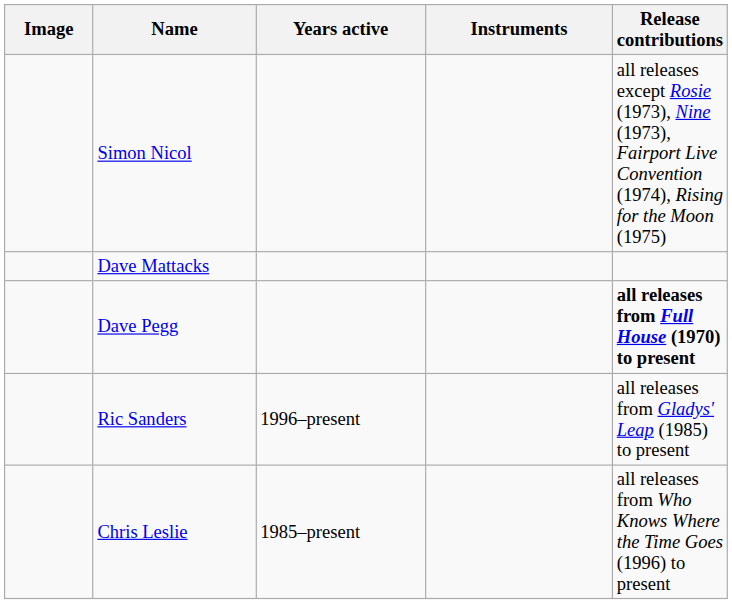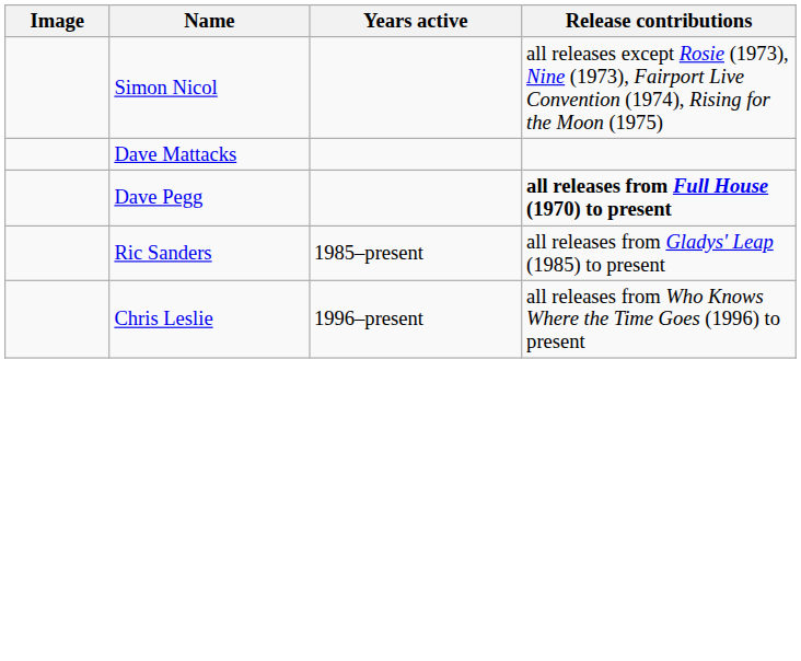 <table class="wikitable" border="1" width="100%">
 <tr>
 <th width="75">Image</th>
 <th width="150">Name</th>
 <th width="160">Years active</th>
-<th width="170">Instruments</th>
 <th>Release contributions</th>
 </tr>
 <tr>
 <td></td>
 <td><a href='#'>Simon Nicol</a></td>
-<td></td>
 <td></td>
 <td>all releases except <em><a href='#'>Rosie</a></em> (1973), <em><a href='#'>Nine</a></em> (1973), <em>Fairport Live Convention</em> (1974), <em>Rising for the Moon</em> (1975)</td>
 </tr>
 <tr>
 <td></td>
 <td><a href='#'>Dave Mattacks</a></td>
 <td></td>
 <td></td>
-<td></td>
 </tr>
 <tr>
 <td></td>
 <td><a href='#'>Dave Pegg</a></td>
-<td></td>
 <td></td>
 <td><strong>all releases from <em><a href='#'>Full House</a></em> (1970) to present</strong></td>
 </tr>
 <tr>
 <td></td>
 <td><a href='#'>Ric Sanders</a></td>
-<td>1996–present</td>
-<td></td>
+<td>1985–present</td>
 <td>all releases from <em><a href='#'>Gladys' Leap</a></em> (1985) to present</td>
 </tr>
 <tr>
 <td></td>
 <td><a href='#'>Chris Leslie</a></td>
-<td>1985–present</td>
-<td></td>
+<td>1996–present</td>
 <td>all releases from <em>Who Knows Where the Time Goes</em> (1996) to present</td>
 </tr>
 </table>
